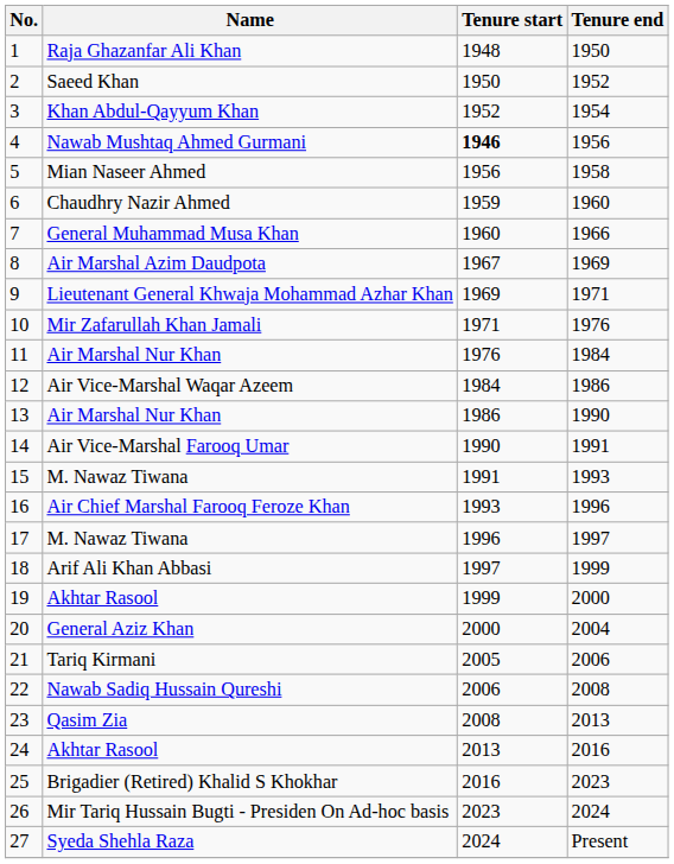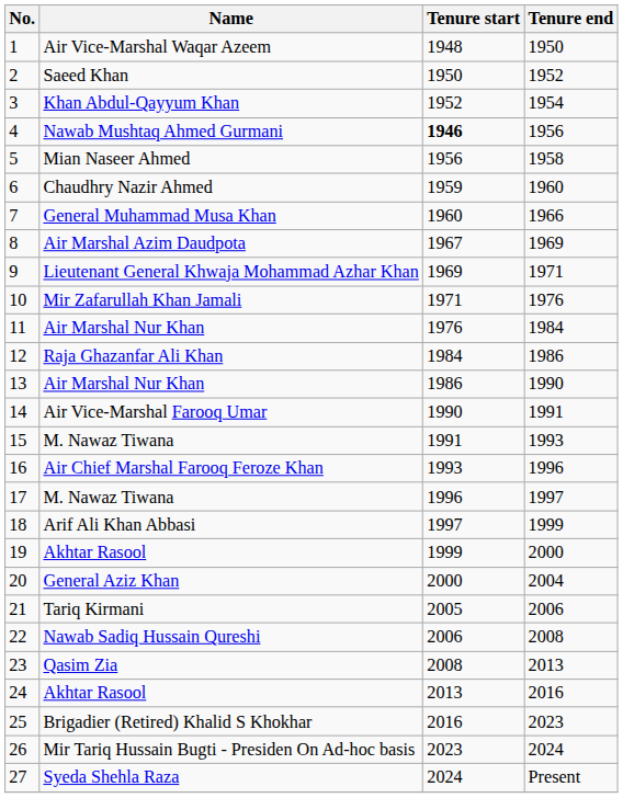 <table class="wikitable sortable">
 <tr>
 <th>No.</th>
 <th>Name</th>
 <th>Tenure start</th>
 <th>Tenure end</th>
 </tr>
 <tr>
 <td>1</td>
-<td><a href='#'>Raja Ghazanfar Ali Khan</a></td>
+<td>Air Vice-Marshal Waqar Azeem</td>
 <td>1948</td>
 <td>1950</td>
 </tr>
 <tr>
 <td>2</td>
 <td>Saeed Khan</td>
 <td>1950</td>
 <td>1952</td>
 </tr>
 <tr>
 <td>3</td>
 <td><a href='#'>Khan Abdul-Qayyum Khan</a></td>
 <td>1952</td>
 <td>1954</td>
 </tr>
 <tr>
 <td>4</td>
 <td><a href='#'>Nawab Mushtaq Ahmed Gurmani</a></td>
 <td><strong>1946</strong></td>
 <td>1956</td>
 </tr>
 <tr>
 <td>5</td>
 <td>Mian Naseer Ahmed</td>
 <td>1956</td>
 <td>1958</td>
 </tr>
 <tr>
 <td>6</td>
 <td>Chaudhry Nazir Ahmed</td>
 <td>1959</td>
 <td>1960</td>
 </tr>
 <tr>
 <td>7</td>
 <td><a href='#'>General Muhammad Musa Khan</a></td>
 <td>1960</td>
 <td>1966</td>
 </tr>
 <tr>
 <td>8</td>
 <td><a href='#'>Air Marshal Azim Daudpota</a></td>
 <td>1967</td>
 <td>1969</td>
 </tr>
 <tr>
 <td>9</td>
 <td><a href='#'>Lieutenant General Khwaja Mohammad Azhar Khan</a></td>
 <td>1969</td>
 <td>1971</td>
 </tr>
 <tr>
 <td>10</td>
 <td><a href='#'>Mir Zafarullah Khan Jamali</a></td>
 <td>1971</td>
 <td>1976</td>
 </tr>
 <tr>
 <td>11</td>
 <td><a href='#'>Air Marshal Nur Khan</a></td>
 <td>1976</td>
 <td>1984</td>
 </tr>
 <tr>
 <td>12</td>
-<td>Air Vice-Marshal Waqar Azeem</td>
+<td><a href='#'>Raja Ghazanfar Ali Khan</a></td>
 <td>1984</td>
 <td>1986</td>
 </tr>
 <tr>
 <td>13</td>
 <td><a href='#'>Air Marshal Nur Khan</a></td>
 <td>1986</td>
 <td>1990</td>
 </tr>
 <tr>
 <td>14</td>
 <td>Air Vice-Marshal <a href='#'>Farooq Umar</a></td>
 <td>1990</td>
 <td>1991</td>
 </tr>
 <tr>
 <td>15</td>
 <td>M. Nawaz Tiwana</td>
 <td>1991</td>
 <td>1993</td>
 </tr>
 <tr>
 <td>16</td>
 <td><a href='#'>Air Chief Marshal Farooq Feroze Khan</a></td>
 <td>1993</td>
 <td>1996</td>
 </tr>
 <tr>
 <td>17</td>
 <td>M. Nawaz Tiwana</td>
 <td>1996</td>
 <td>1997</td>
 </tr>
 <tr>
 <td>18</td>
 <td>Arif Ali Khan Abbasi</td>
 <td>1997</td>
 <td>1999</td>
 </tr>
 <tr>
 <td>19</td>
 <td><a href='#'>Akhtar Rasool</a></td>
 <td>1999</td>
 <td>2000</td>
 </tr>
 <tr>
 <td>20</td>
 <td><a href='#'>General Aziz Khan</a></td>
 <td>2000</td>
 <td>2004</td>
 </tr>
 <tr>
 <td>21</td>
 <td>Tariq Kirmani</td>
 <td>2005</td>
 <td>2006</td>
 </tr>
 <tr>
 <td>22</td>
 <td><a href='#'>Nawab Sadiq Hussain Qureshi</a></td>
 <td>2006</td>
 <td>2008</td>
 </tr>
 <tr>
 <td>23</td>
 <td><a href='#'>Qasim Zia</a></td>
 <td>2008</td>
 <td>2013</td>
 </tr>
 <tr>
 <td>24</td>
 <td><a href='#'>Akhtar Rasool</a></td>
 <td>2013</td>
 <td>2016</td>
 </tr>
 <tr>
 <td>25</td>
 <td>Brigadier (Retired) Khalid S Khokhar</td>
 <td>2016</td>
 <td>2023</td>
 </tr>
 <tr>
 <td>26</td>
 <td>Mir Tariq Hussain Bugti - Presiden On Ad-hoc basis</td>
 <td>2023</td>
 <td>2024</td>
 </tr>
 <tr>
 <td>27</td>
 <td><a href='#'>Syeda Shehla Raza</a></td>
 <td>2024</td>
 <td>Present</td>
 </tr>
 <tr>
 </tr>
 </table>
